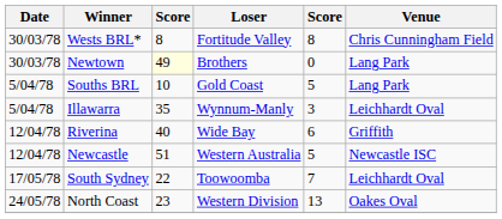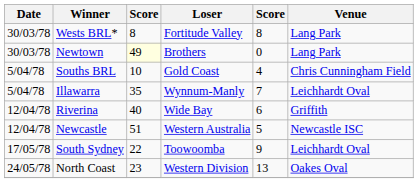 <table class="wikitable">
 <tr>
 <th>Date</th>
 <th>Winner</th>
 <th>Score</th>
 <th>Loser</th>
 <th>Score</th>
 <th>Venue</th>
 </tr>
 <tr>
 <td>30/03/78</td>
 <td><a href='#'>Wests BRL</a>*</td>
 <td>8</td>
 <td><a href='#'>Fortitude Valley</a></td>
 <td>8</td>
-<td><a href='#'>Chris Cunningham Field</a></td>
+<td><a href='#'>Lang Park</a></td>
 </tr>
 <tr>
 <td>30/03/78</td>
 <td><a href='#'>Newtown</a></td>
 <td style="background: lightyellow;">49</td>
 <td><a href='#'>Brothers</a></td>
 <td>0</td>
 <td><a href='#'>Lang Park</a></td>
 </tr>
 <tr>
 <td>5/04/78</td>
 <td><a href='#'>Souths BRL</a></td>
 <td>10</td>
 <td><a href='#'>Gold Coast</a></td>
-<td>5</td>
-<td><a href='#'>Lang Park</a></td>
+<td>4</td>
+<td><a href='#'>Chris Cunningham Field</a></td>
 </tr>
 <tr>
 <td>5/04/78</td>
 <td><a href='#'>Illawarra</a></td>
 <td>35</td>
 <td><a href='#'>Wynnum-Manly</a></td>
-<td>3</td>
+<td>7</td>
 <td><a href='#'>Leichhardt Oval</a></td>
 </tr>
 <tr>
 <td>12/04/78</td>
 <td><a href='#'>Riverina</a></td>
 <td>40</td>
 <td><a href='#'>Wide Bay</a></td>
 <td>6</td>
 <td><a href='#'>Griffith</a></td>
 </tr>
 <tr>
 <td>12/04/78</td>
 <td><a href='#'>Newcastle</a></td>
 <td>51</td>
 <td><a href='#'>Western Australia</a></td>
 <td>5</td>
 <td><a href='#'>Newcastle ISC</a></td>
 </tr>
 <tr>
 <td>17/05/78</td>
 <td><a href='#'>South Sydney</a></td>
 <td>22</td>
 <td><a href='#'>Toowoomba</a></td>
-<td>7</td>
+<td>9</td>
 <td><a href='#'>Leichhardt Oval</a></td>
 </tr>
 <tr>
 <td>24/05/78</td>
 <td>North Coast</td>
 <td>23</td>
 <td><a href='#'>Western Division</a></td>
 <td>13</td>
 <td><a href='#'>Oakes Oval</a></td>
 </tr>
 <tr>
 </tr>
 </table>
